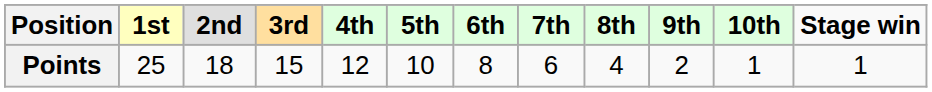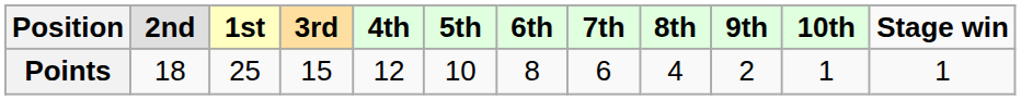 <table class="wikitable" style="font-size:85%; text-align:center">
 <tr>
 <th>Position</th>
+<td style="background:#dfdfdf;"> <strong>2nd</strong> </td>
 <td style="background:#ffffbf;"> <strong>1st</strong> </td>
-<td style="background:#dfdfdf;"> <strong>2nd</strong> </td>
 <td style="background:#ffdf9f;"> <strong>3rd</strong> </td>
 <td style="background:#dfffdf;"> <strong>4th</strong> </td>
 <td style="background:#dfffdf;"> <strong>5th</strong> </td>
 <td style="background:#dfffdf;"> <strong>6th</strong> </td>
 <td style="background:#dfffdf;"> <strong>7th</strong> </td>
 <td style="background:#dfffdf;"> <strong>8th</strong> </td>
 <td style="background:#dfffdf;"> <strong>9th</strong> </td>
 <td style="background:#dfffdf;"> <strong>10th</strong> </td>
 <td><strong>Stage win</strong></td>
 </tr>
 <tr>
 <th>Points</th>
+<td>18</td>
 <td>25</td>
-<td>18</td>
 <td>15</td>
 <td>12</td>
 <td>10</td>
 <td>8</td>
 <td>6</td>
 <td>4</td>
 <td>2</td>
 <td>1</td>
 <td>1</td>
 </tr>
 </table>
